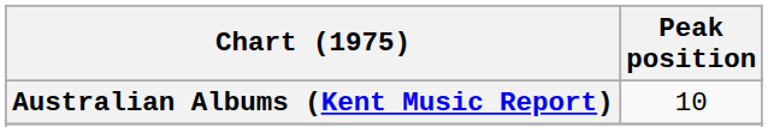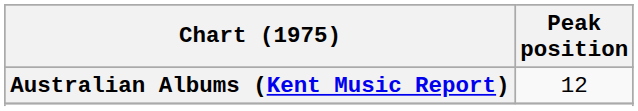 <table class="wikitable plainrowheaders sortable">
 <tr>
 <th>Chart (1975)</th>
 <th>Peak<br>position</th>
 </tr>
 <tr>
 <th scope="row">Australian Albums (<a href='#'>Kent Music Report</a>)</th>
-<td align="center">10</td>
+<td align="center">12</td>
 </tr>
 <tr>
 </tr>
 <tr>
 </tr>
 <tr>
 </tr>
 </table>
